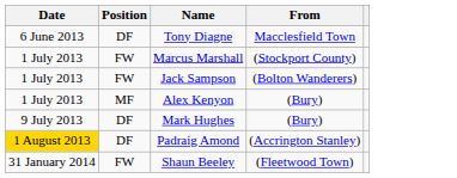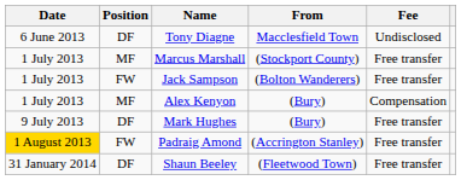 <table class="wikitable" style="text-align:center;">
 <tr>
 <th>Date</th>
 <th>Position</th>
 <th>Name</th>
 <th>From</th>
+<th>Fee</th>
 <th></th>
 </tr>
 <tr>
 <td>6 June 2013</td>
 <td>DF</td>
 <td><a href='#'>Tony Diagne</a></td>
 <td><a href='#'>Macclesfield Town</a></td>
+<td>Undisclosed</td>
 <td></td>
 </tr>
 <tr>
 <td>1 July 2013</td>
-<td>FW</td>
+<td>MF</td>
 <td><a href='#'>Marcus Marshall</a></td>
 <td>(<a href='#'>Stockport County</a>)</td>
+<td>Free transfer</td>
 <td></td>
 </tr>
 <tr>
 <td>1 July 2013</td>
 <td>FW</td>
 <td><a href='#'>Jack Sampson</a></td>
 <td>(<a href='#'>Bolton Wanderers</a>)</td>
+<td>Free transfer</td>
 <td></td>
 </tr>
 <tr>
 <td>1 July 2013</td>
 <td>MF</td>
 <td><a href='#'>Alex Kenyon</a></td>
 <td>(<a href='#'>Bury</a>)</td>
+<td>Compensation</td>
 <td></td>
 </tr>
 <tr>
 <td>9 July 2013</td>
 <td>DF</td>
 <td><a href='#'>Mark Hughes</a></td>
 <td>(<a href='#'>Bury</a>)</td>
+<td>Free transfer</td>
 <td></td>
 </tr>
 <tr>
 <td style="background: gold;">1 August 2013</td>
-<td>DF</td>
+<td>FW</td>
 <td><a href='#'>Padraig Amond</a></td>
 <td>(<a href='#'>Accrington Stanley</a>)</td>
+<td>Free transfer</td>
 <td></td>
 </tr>
 <tr>
 <td>31 January 2014</td>
-<td>FW</td>
+<td>DF</td>
 <td><a href='#'>Shaun Beeley</a></td>
 <td>(<a href='#'>Fleetwood Town</a>)</td>
+<td>Free transfer</td>
 <td></td>
 </tr>
 </table>
